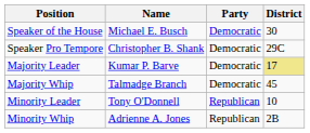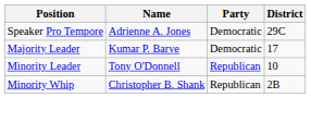 <table class="wikitable">
 <tr>
 <th>Position</th>
 <th>Name</th>
 <th>Party</th>
 <th>District</th>
 </tr>
 <tr>
-<td><a href='#'>Speaker of the House</a></td>
-<td><a href='#'>Michael E. Busch</a></td>
-<td><a href='#'>Democratic</a></td>
-<td>30</td>
-</tr>
-<tr>
 <td>Speaker <a href='#'>Pro Tempore</a></td>
-<td><a href='#'>Christopher B. Shank</a></td>
+<td><a href='#'>Adrienne A. Jones</a></td>
 <td>Democratic</td>
 <td>29C</td>
 </tr>
 <tr>
 <td><a href='#'>Majority Leader</a></td>
 <td><a href='#'>Kumar P. Barve</a></td>
 <td>Democratic</td>
-<td style="background: khaki;">17</td>
-</tr>
-<tr>
-<td><a href='#'>Majority Whip</a></td>
-<td><a href='#'>Talmadge Branch</a></td>
-<td>Democratic</td>
-<td>45</td>
+<td>17</td>
 </tr>
 <tr>
 <td><a href='#'>Minority Leader</a></td>
 <td><a href='#'>Tony O'Donnell</a></td>
 <td><a href='#'>Republican</a></td>
 <td>10</td>
 </tr>
 <tr>
 <td><a href='#'>Minority Whip</a></td>
-<td><a href='#'>Adrienne A. Jones</a></td>
+<td><a href='#'>Christopher B. Shank</a></td>
 <td>Republican</td>
 <td>2B</td>
 </tr>
 </table>
